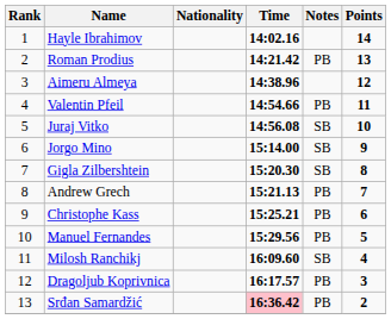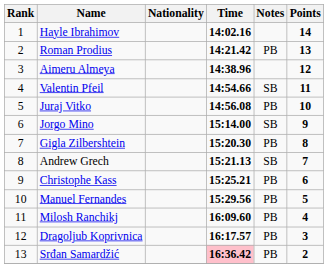 <table class="wikitable sortable" style="text-align:center">
 <tr>
 <th>Rank</th>
 <th>Name</th>
 <th>Nationality</th>
 <th>Time</th>
 <th>Notes</th>
 <th>Points</th>
 </tr>
 <tr>
 <td>1</td>
 <td align=left><a href='#'>Hayle Ibrahimov</a></td>
 <td align=left></td>
 <td><strong>14:02.16</strong></td>
 <td></td>
 <td><strong>14</strong></td>
 </tr>
 <tr>
 <td>2</td>
 <td align=left><a href='#'>Roman Prodius</a></td>
 <td align=left></td>
 <td><strong>14:21.42</strong></td>
 <td>PB</td>
 <td><strong>13</strong></td>
 </tr>
 <tr>
 <td>3</td>
 <td align=left><a href='#'>Aimeru Almeya</a></td>
 <td align=left></td>
 <td><strong>14:38.96</strong></td>
 <td></td>
 <td><strong>12</strong></td>
 </tr>
 <tr>
 <td>4</td>
 <td align=left><a href='#'>Valentin Pfeil</a></td>
 <td align=left></td>
 <td><strong>14:54.66</strong></td>
-<td>PB</td>
+<td>SB</td>
 <td><strong>11</strong></td>
 </tr>
 <tr>
 <td>5</td>
 <td align=left><a href='#'>Juraj Vitko</a></td>
 <td align=left></td>
 <td><strong>14:56.08</strong></td>
-<td>SB</td>
+<td>PB</td>
 <td><strong>10</strong></td>
 </tr>
 <tr>
 <td>6</td>
 <td align=left><a href='#'>Jorgo Mino</a></td>
 <td align=left></td>
 <td><strong>15:14.00</strong></td>
 <td>SB</td>
 <td><strong>9</strong></td>
 </tr>
 <tr>
 <td>7</td>
 <td align=left><a href='#'>Gigla Zilbershtein</a></td>
 <td align=left></td>
 <td><strong>15:20.30</strong></td>
-<td>SB</td>
+<td>PB</td>
 <td><strong>8</strong></td>
 </tr>
 <tr>
 <td>8</td>
 <td align=left>Andrew Grech</td>
 <td align=left></td>
 <td><strong>15:21.13</strong></td>
-<td>PB</td>
+<td>SB</td>
 <td><strong>7</strong></td>
 </tr>
 <tr>
 <td>9</td>
 <td align=left><a href='#'>Christophe Kass</a></td>
 <td align=left></td>
 <td><strong>15:25.21</strong></td>
 <td>PB</td>
 <td><strong>6</strong></td>
 </tr>
 <tr>
 <td>10</td>
 <td align=left><a href='#'>Manuel Fernandes</a></td>
 <td align=left></td>
 <td><strong>15:29.56</strong></td>
 <td>PB</td>
 <td><strong>5</strong></td>
 </tr>
 <tr>
 <td>11</td>
 <td align=left><a href='#'>Milosh Ranchikj</a></td>
 <td align=left></td>
 <td><strong>16:09.60</strong></td>
-<td>SB</td>
+<td>PB</td>
 <td><strong>4</strong></td>
 </tr>
 <tr>
 <td>12</td>
 <td align=left><a href='#'>Dragoljub Koprivnica</a></td>
 <td align=left></td>
 <td><strong>16:17.57</strong></td>
 <td>PB</td>
 <td><strong>3</strong></td>
 </tr>
 <tr>
 <td>13</td>
 <td align=left><a href='#'>Srđan Samardžić</a></td>
 <td align=left></td>
 <td style="background: pink;"><strong>16:36.42</strong></td>
 <td>PB</td>
 <td><strong>2</strong></td>
 </tr>
 <tr>
 </tr>
 </table>
